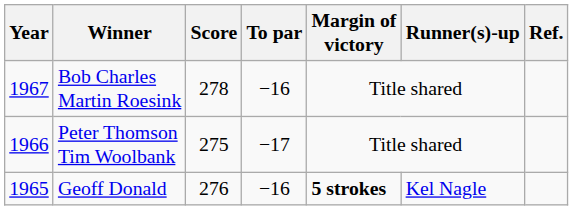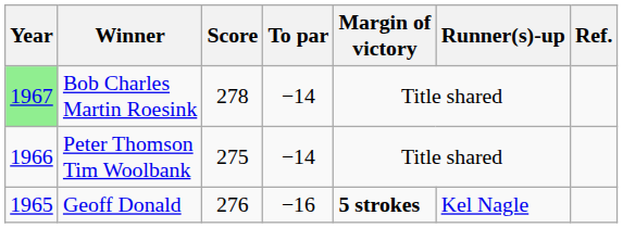 <table class=wikitable style="font-size:95%">
 <tr>
 <th>Year</th>
 <th>Winner</th>
 <th>Score</th>
 <th>To par</th>
 <th>Margin of<br>victory</th>
 <th>Runner(s)-up</th>
 <th>Ref.</th>
 </tr>
 <tr>
-<td><a href='#'>1967</a></td>
+<td style="background: lightgreen;"><a href='#'>1967</a></td>
 <td> <a href='#'>Bob Charles</a><br> <a href='#'>Martin Roesink</a></td>
 <td align=center>278</td>
-<td align=center>−16</td>
+<td align=center>−14</td>
 <td colspan=2 align=center>Title shared</td>
 <td></td>
 </tr>
 <tr>
 <td><a href='#'>1966</a></td>
 <td> <a href='#'>Peter Thomson</a><br> <a href='#'>Tim Woolbank</a></td>
 <td align=center>275</td>
-<td align=center>−17</td>
+<td align=center>−14</td>
 <td colspan=2 align=center>Title shared</td>
 <td></td>
 </tr>
 <tr>
 <td><a href='#'>1965</a></td>
 <td> <a href='#'>Geoff Donald</a></td>
 <td align=center>276</td>
 <td align=center>−16</td>
 <td><strong>5 strokes</strong></td>
 <td> <a href='#'>Kel Nagle</a></td>
 <td></td>
 </tr>
 </table>
